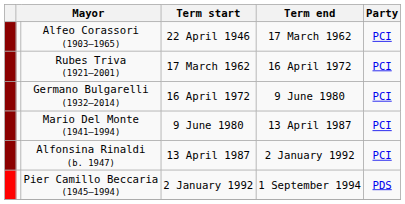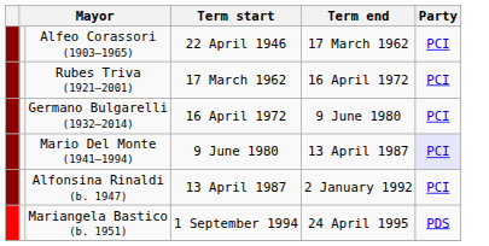 <table class="wikitable" style="text-align: center;">
 <tr>
 <th class=unsortable> </th>
 <th colspan=2>Mayor</th>
 <th>Term start</th>
 <th>Term end</th>
 <th>Party</th>
 </tr>
 <tr>
 <th style="background:#8B0000;"></th>
 <td></td>
 <td>Alfeo Corassori<br><small>(1903–1965)</small></td>
 <td align=center>22 April 1946</td>
 <td align=center>17 March 1962</td>
 <td><a href='#'>PCI</a></td>
 </tr>
 <tr>
 <th style="background:#8B0000;"></th>
 <td></td>
 <td>Rubes Triva<br><small>(1921–2001)</small></td>
 <td align=center>17 March 1962</td>
 <td align=center>16 April 1972</td>
 <td><a href='#'>PCI</a></td>
 </tr>
 <tr>
 <th style="background:#8B0000;"></th>
 <td></td>
 <td>Germano Bulgarelli<br><small>(1932–2014)</small></td>
 <td align=center>16 April 1972</td>
 <td align=center>9 June 1980</td>
 <td><a href='#'>PCI</a></td>
 </tr>
 <tr>
 <th style="background:#8B0000;"></th>
 <td></td>
 <td>Mario Del Monte<br><small>(1941–1994)</small></td>
 <td align=center>9 June 1980</td>
 <td align=center>13 April 1987</td>
-<td><a href='#'>PCI</a></td>
+<td style="background: lavender;"><a href='#'>PCI</a></td>
 </tr>
 <tr>
 <th style="background:#8B0000;"></th>
 <td></td>
 <td>Alfonsina Rinaldi<br><small>(b. 1947)</small></td>
 <td align=center>13 April 1987</td>
 <td align=center>2 January 1992</td>
 <td><a href='#'>PCI</a></td>
 </tr>
 <tr>
 <th style="background:#FF0000;"></th>
 <td></td>
-<td>Pier Camillo Beccaria<br><small>(1945–1994)</small></td>
-<td align=center>2 January 1992</td>
+<td>Mariangela Bastico<br><small>(b. 1951)</small></td>
 <td align=center>1 September 1994</td>
+<td align=center>24 April 1995</td>
 <td><a href='#'>PDS</a></td>
 </tr>
 <tr>
 </tr>
 </table>
